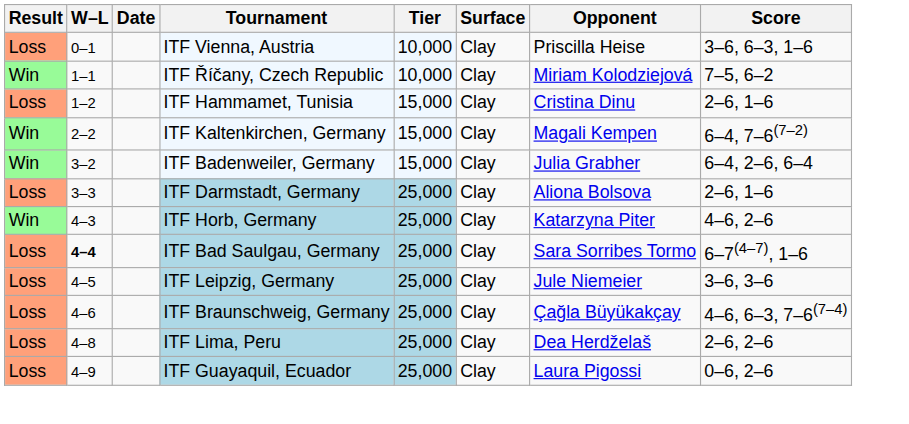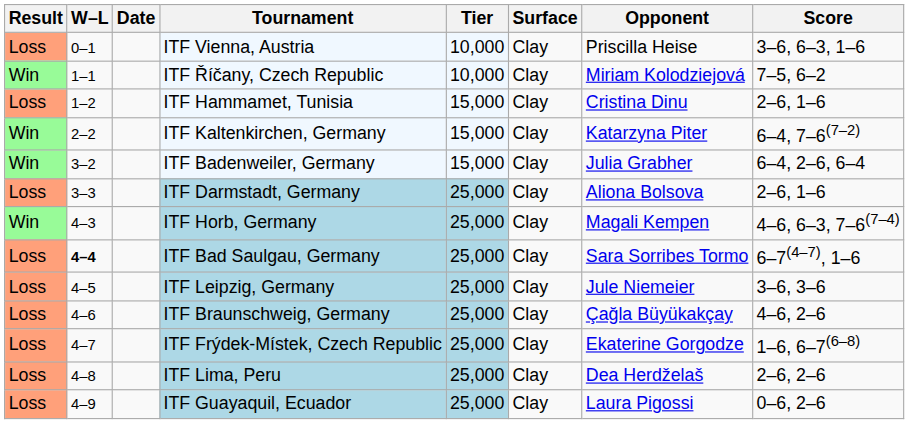 <table class="sortable wikitable nowrap">
 <tr>
 <th>Result</th>
 <th class="unsortable">W–L</th>
 <th>Date</th>
 <th>Tournament</th>
 <th>Tier</th>
 <th>Surface</th>
 <th>Opponent</th>
 <th class="unsortable">Score</th>
 </tr>
 <tr>
 <td style="background:#ffa07a;">Loss</td>
 <td><small>0–1</small></td>
 <td></td>
 <td style="background:#f0f8ff;">ITF Vienna, Austria</td>
 <td style="background:#f0f8ff;">10,000</td>
 <td>Clay</td>
 <td> Priscilla Heise</td>
 <td>3–6, 6–3, 1–6</td>
 </tr>
 <tr>
 <td style="background:#98fb98;">Win</td>
 <td><small>1–1</small></td>
 <td></td>
 <td style="background:#f0f8ff;">ITF Říčany, Czech Republic</td>
 <td style="background:#f0f8ff;">10,000</td>
 <td>Clay</td>
 <td> <a href='#'>Miriam Kolodziejová</a></td>
 <td>7–5, 6–2</td>
 </tr>
 <tr>
 <td style="background:#ffa07a;">Loss</td>
 <td><small>1–2</small></td>
 <td></td>
 <td style="background:#f0f8ff;">ITF Hammamet, Tunisia</td>
 <td style="background:#f0f8ff;">15,000</td>
 <td>Clay</td>
 <td> <a href='#'>Cristina Dinu</a></td>
 <td>2–6, 1–6</td>
 </tr>
 <tr>
 <td style="background:#98fb98;">Win</td>
 <td><small>2–2</small></td>
 <td></td>
 <td style="background:#f0f8ff;">ITF Kaltenkirchen, Germany</td>
 <td style="background:#f0f8ff;">15,000</td>
 <td>Clay</td>
-<td> <a href='#'>Magali Kempen</a></td>
+<td> <a href='#'>Katarzyna Piter</a></td>
 <td>6–4, 7–6<sup>(7–2)</sup></td>
 </tr>
 <tr>
 <td style="background:#98fb98;">Win</td>
 <td><small>3–2</small></td>
 <td></td>
 <td style="background:#f0f8ff;">ITF Badenweiler, Germany</td>
 <td style="background:#f0f8ff;">15,000</td>
 <td>Clay</td>
 <td> <a href='#'>Julia Grabher</a></td>
 <td>6–4, 2–6, 6–4</td>
 </tr>
 <tr>
 <td style="background:#ffa07a;">Loss</td>
 <td><small>3–3</small></td>
 <td></td>
 <td style="background:lightblue;">ITF Darmstadt, Germany</td>
 <td style="background:lightblue;">25,000</td>
 <td>Clay</td>
 <td> <a href='#'>Aliona Bolsova</a></td>
 <td>2–6, 1–6</td>
 </tr>
 <tr>
 <td style="background:#98fb98;">Win</td>
 <td><small>4–3</small></td>
 <td></td>
 <td style="background:lightblue;">ITF Horb, Germany</td>
 <td style="background:lightblue;">25,000</td>
 <td>Clay</td>
-<td> <a href='#'>Katarzyna Piter</a></td>
-<td>4–6, 2–6</td>
+<td> <a href='#'>Magali Kempen</a></td>
+<td>4–6, 6–3, 7–6<sup>(7–4)</sup></td>
 </tr>
 <tr>
 <td style="background:#ffa07a;">Loss</td>
 <td><strong><small>4–4</small></strong></td>
 <td></td>
 <td style="background:lightblue;">ITF Bad Saulgau, Germany</td>
 <td style="background:lightblue;">25,000</td>
 <td>Clay</td>
 <td> <a href='#'>Sara Sorribes Tormo</a></td>
 <td>6–7<sup>(4–7)</sup>, 1–6</td>
 </tr>
 <tr>
 <td style="background:#ffa07a;">Loss</td>
 <td><small>4–5</small></td>
 <td></td>
 <td style="background:lightblue;">ITF Leipzig, Germany</td>
 <td style="background:lightblue;">25,000</td>
 <td>Clay</td>
 <td> <a href='#'>Jule Niemeier</a></td>
 <td>3–6, 3–6</td>
 </tr>
 <tr>
 <td style="background:#ffa07a;">Loss</td>
 <td><small>4–6</small></td>
 <td></td>
 <td style="background:lightblue;">ITF Braunschweig, Germany</td>
 <td style="background:lightblue;">25,000</td>
 <td>Clay</td>
 <td> <a href='#'>Çağla Büyükakçay</a></td>
-<td>4–6, 6–3, 7–6<sup>(7–4)</sup></td>
+<td>4–6, 2–6</td>
+</tr>
+<tr>
+<td style="background:#ffa07a;">Loss</td>
+<td><small>4–7</small></td>
+<td></td>
+<td style="background:lightblue;">ITF Frýdek-Místek, Czech Republic</td>
+<td style="background:lightblue;">25,000</td>
+<td>Clay</td>
+<td> <a href='#'>Ekaterine Gorgodze</a></td>
+<td>1–6, 6–7<sup>(6–8)</sup></td>
 </tr>
 <tr>
 <td style="background:#ffa07a;">Loss</td>
 <td><small>4–8</small></td>
 <td></td>
 <td style="background:lightblue;">ITF Lima, Peru</td>
 <td style="background:lightblue;">25,000</td>
 <td>Clay</td>
 <td> <a href='#'>Dea Herdželaš</a></td>
 <td>2–6, 2–6</td>
 </tr>
 <tr>
 <td style="background:#ffa07a;">Loss</td>
 <td><small>4–9</small></td>
 <td></td>
 <td style="background:lightblue;">ITF Guayaquil, Ecuador</td>
 <td style="background:lightblue;">25,000</td>
 <td>Clay</td>
 <td> <a href='#'>Laura Pigossi</a></td>
 <td>0–6, 2–6</td>
 </tr>
 </table>
